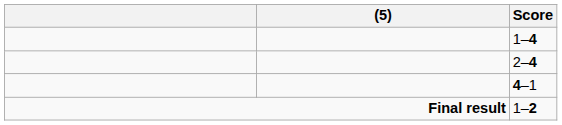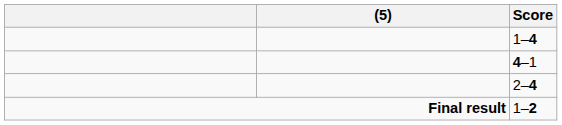 <table class="wikitable">
 <tr>
 <th width=270></th>
 <th width=270> (5)</th>
 <th>Score</th>
 </tr>
 <tr>
 <td></td>
 <td></td>
 <td>1–<strong>4</strong></td>
 </tr>
 <tr>
 <td></td>
 <td></td>
-<td>2–<strong>4</strong></td>
+<td><strong>4</strong>–1</td>
 </tr>
 <tr>
 <td></td>
 <td></td>
-<td><strong>4</strong>–1</td>
+<td>2–<strong>4</strong></td>
 </tr>
 <tr>
 <td colspan="2" align="right"><strong>Final result</strong></td>
 <td>1–<strong>2</strong></td>
 </tr>
 </table>
